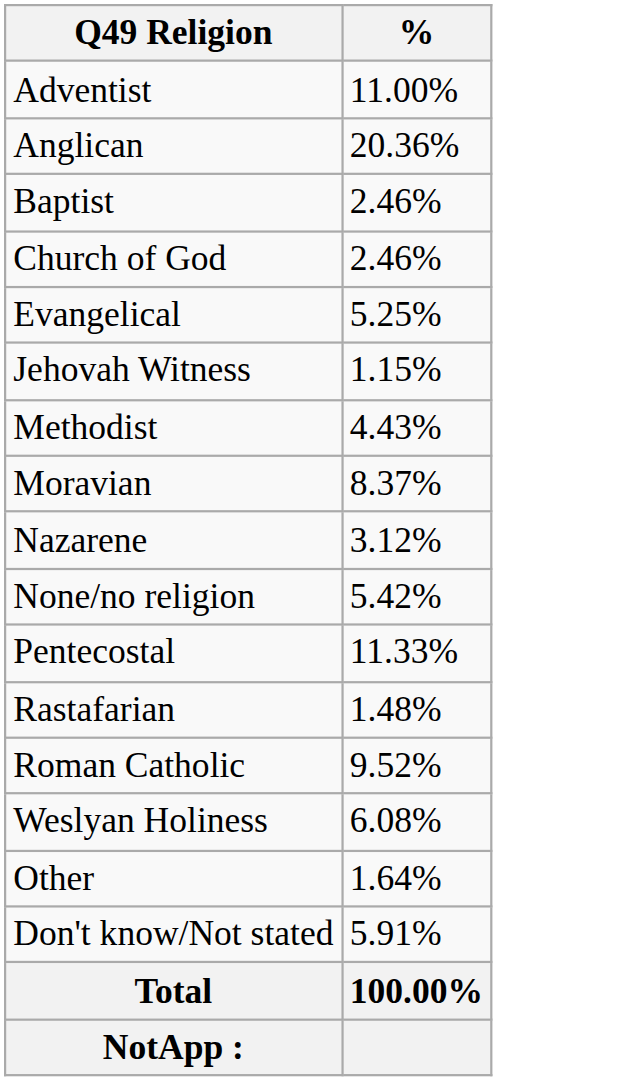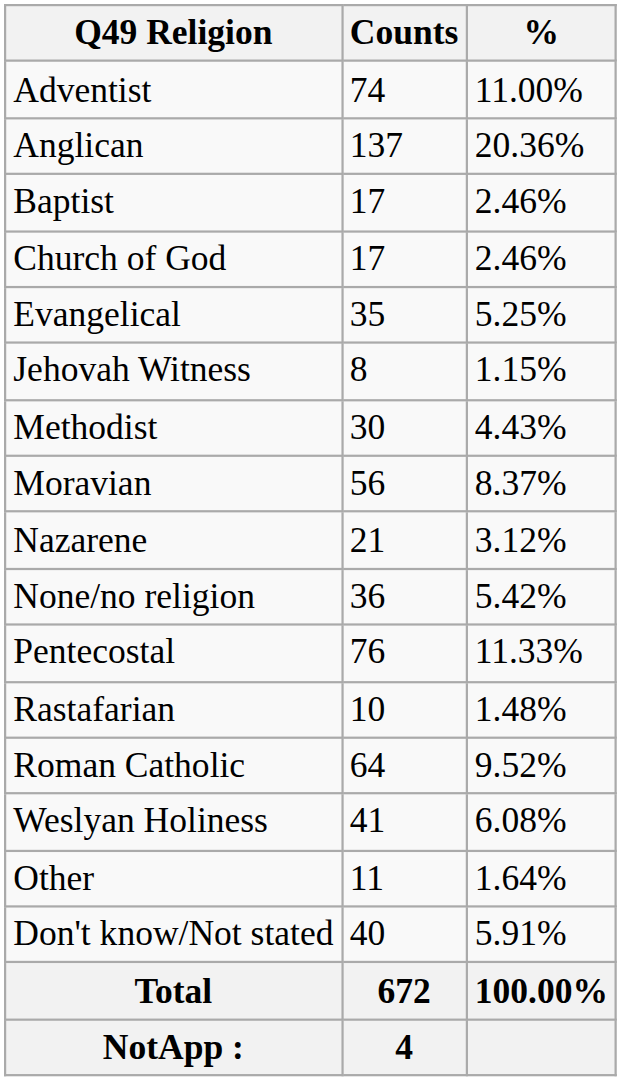 <table class="wikitable sortable">
 <tr>
 <th>Q49 Religion</th>
+<th>Counts</th>
 <th>%</th>
 </tr>
 <tr>
 <td>Adventist</td>
+<td>74</td>
 <td>11.00%</td>
 </tr>
 <tr>
 <td>Anglican</td>
+<td>137</td>
 <td>20.36%</td>
 </tr>
 <tr>
 <td>Baptist</td>
+<td>17</td>
 <td>2.46%</td>
 </tr>
 <tr>
 <td>Church of God</td>
+<td>17</td>
 <td>2.46%</td>
 </tr>
 <tr>
 <td>Evangelical</td>
+<td>35</td>
 <td>5.25%</td>
 </tr>
 <tr>
 <td>Jehovah Witness</td>
+<td>8</td>
 <td>1.15%</td>
 </tr>
 <tr>
 <td>Methodist</td>
+<td>30</td>
 <td>4.43%</td>
 </tr>
 <tr>
 <td>Moravian</td>
+<td>56</td>
 <td>8.37%</td>
 </tr>
 <tr>
 <td>Nazarene</td>
+<td>21</td>
 <td>3.12%</td>
 </tr>
 <tr>
 <td>None/no religion</td>
+<td>36</td>
 <td>5.42%</td>
 </tr>
 <tr>
 <td>Pentecostal</td>
+<td>76</td>
 <td>11.33%</td>
 </tr>
 <tr>
 <td>Rastafarian</td>
+<td>10</td>
 <td>1.48%</td>
 </tr>
 <tr>
 <td>Roman Catholic</td>
+<td>64</td>
 <td>9.52%</td>
 </tr>
 <tr>
 <td>Weslyan Holiness</td>
+<td>41</td>
 <td>6.08%</td>
 </tr>
 <tr>
 <td>Other</td>
+<td>11</td>
 <td>1.64%</td>
 </tr>
 <tr>
 <td>Don't know/Not stated</td>
+<td>40</td>
 <td>5.91%</td>
 </tr>
 <tr>
 <th>Total</th>
+<th>672</th>
 <th>100.00%</th>
 </tr>
 <tr>
 <th>NotApp :</th>
+<th>4</th>
 <th></th>
 </tr>
 </table>
